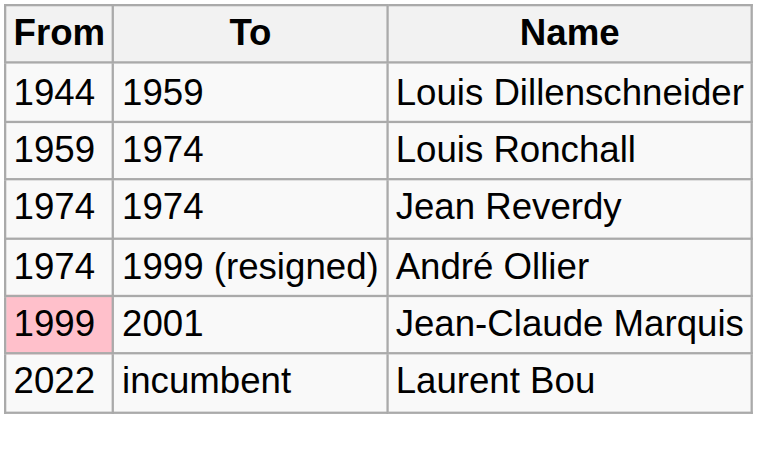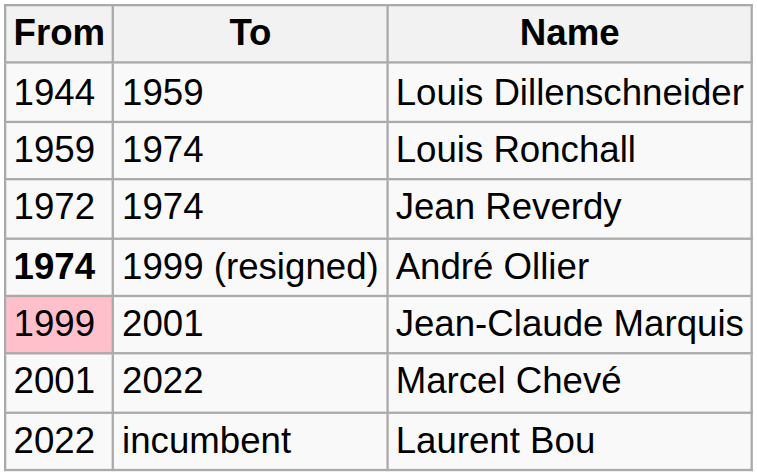 <table class="wikitable">
 <tr>
 <th>From</th>
 <th>To</th>
 <th>Name</th>
 </tr>
 <tr>
 <td>1944</td>
 <td>1959</td>
 <td>Louis Dillenschneider</td>
 </tr>
 <tr>
 <td>1959</td>
 <td>1974</td>
 <td>Louis Ronchall</td>
 </tr>
 <tr>
-<td>1974</td>
+<td>1972</td>
 <td>1974</td>
 <td>Jean Reverdy</td>
 </tr>
 <tr>
-<td>1974</td>
+<td><strong>1974</strong></td>
 <td>1999 (resigned)</td>
 <td>André Ollier</td>
 </tr>
 <tr>
 <td style="background: pink;">1999</td>
 <td>2001</td>
 <td>Jean-Claude Marquis</td>
 </tr>
 <tr>
+<td>2001</td>
+<td>2022</td>
+<td>Marcel Chevé</td>
+</tr>
+<tr>
 <td>2022</td>
 <td>incumbent</td>
 <td>Laurent Bou</td>
 </tr>
 </table>
